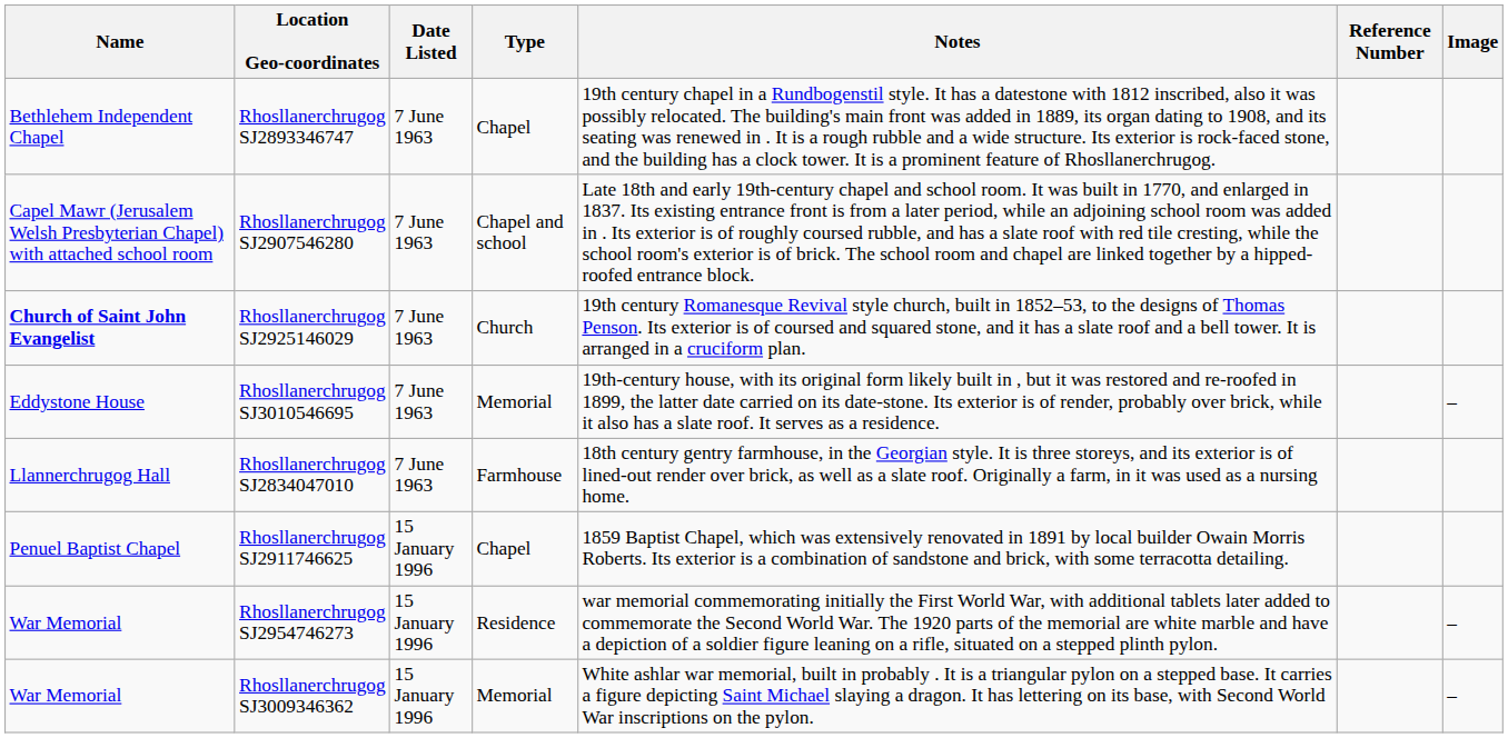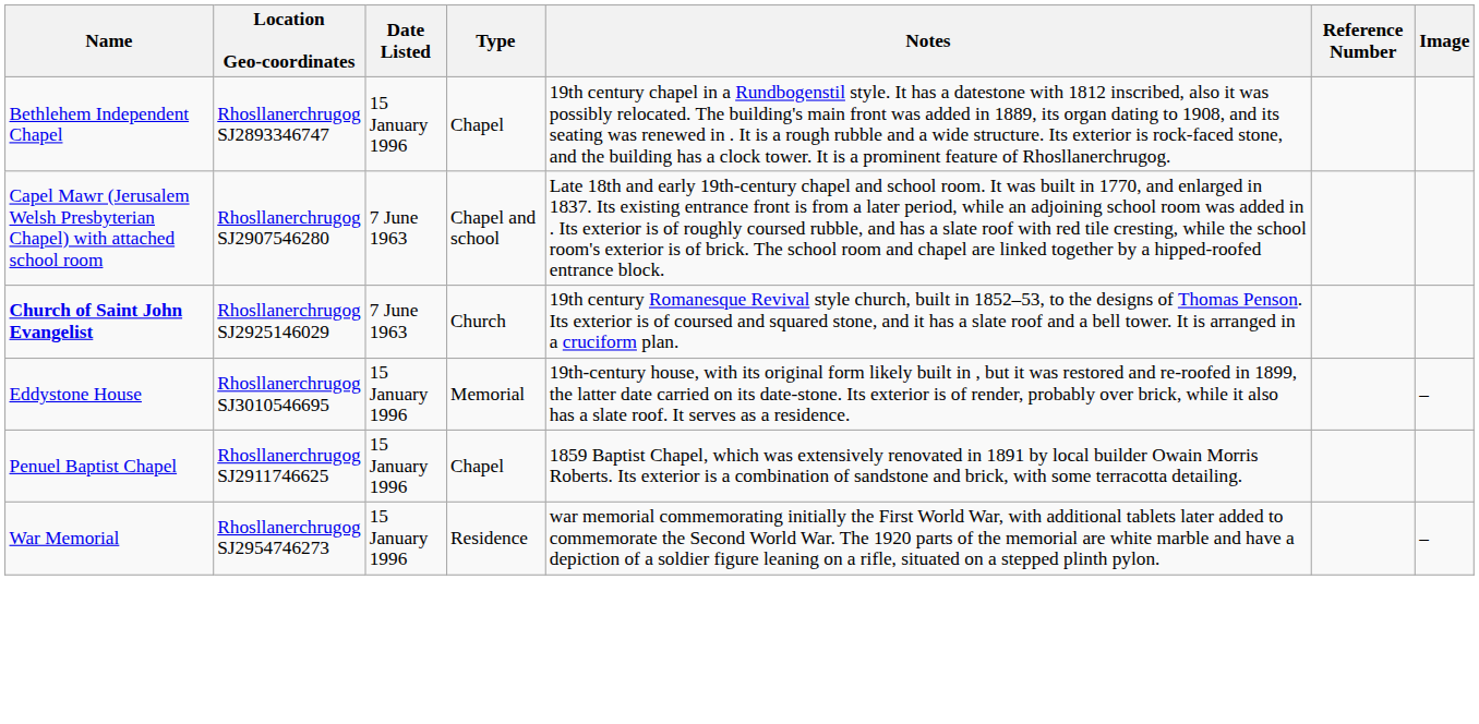 <table class="wikitable sortable">
 <tr>
 <th>Name</th>
 <th>Location<br><br>Geo-coordinates</th>
 <th>Date Listed</th>
 <th>Type</th>
 <th>Notes</th>
 <th>Reference Number</th>
 <th>Image</th>
 </tr>
 <tr>
 <td><a href='#'>Bethlehem Independent Chapel</a></td>
 <td><a href='#'>Rhosllanerchrugog</a><br>SJ2893346747<br></td>
-<td>7 June 1963</td>
+<td>15 January 1996</td>
 <td>Chapel</td>
 <td>19th century chapel in a <a href='#'>Rundbogenstil</a> style. It has a datestone with 1812 inscribed, also it was possibly relocated. The building's main front was added in 1889, its organ dating to 1908, and its seating was renewed in . It is a rough rubble and a wide structure. Its exterior is rock-faced stone, and the building has a clock tower. It is a prominent feature of Rhosllanerchrugog.</td>
 <td></td>
 <td></td>
 </tr>
 <tr>
 <td><a href='#'>Capel Mawr (Jerusalem Welsh Presbyterian Chapel) with attached school room</a></td>
 <td><a href='#'>Rhosllanerchrugog</a><br>SJ2907546280<br></td>
 <td>7 June 1963</td>
 <td>Chapel and school</td>
 <td>Late 18th and early 19th-century chapel and school room. It was built in 1770, and enlarged in 1837. Its existing entrance front is from a later period, while an adjoining school room was added in . Its exterior is of roughly coursed rubble, and has a slate roof with red tile cresting, while the school room's exterior is of brick. The school room and chapel are linked together by a hipped-roofed entrance block.</td>
 <td></td>
 <td></td>
 </tr>
 <tr>
 <td><strong><a href='#'>Church of Saint John Evangelist</a></strong></td>
 <td><a href='#'>Rhosllanerchrugog</a><br>SJ2925146029<br></td>
 <td>7 June 1963</td>
 <td>Church</td>
 <td>19th century <a href='#'>Romanesque Revival</a> style church, built in 1852–53, to the designs of <a href='#'>Thomas Penson</a>. Its exterior is of coursed and squared stone, and it has a slate roof and a bell tower. It is arranged in a <a href='#'>cruciform</a> plan.</td>
 <td></td>
 <td></td>
 </tr>
 <tr>
 <td><a href='#'>Eddystone House</a></td>
 <td><a href='#'>Rhosllanerchrugog</a><br>SJ3010546695<br></td>
-<td>7 June 1963</td>
+<td>15 January 1996</td>
 <td>Memorial</td>
 <td>19th-century house, with its original form likely built in , but it was restored and re-roofed in 1899, the latter date carried on its date-stone. Its exterior is of render, probably over brick, while it also has a slate roof. It serves as a residence.</td>
 <td></td>
 <td>–</td>
-</tr>
-<tr>
-<td><a href='#'>Llannerchrugog Hall</a></td>
-<td><a href='#'>Rhosllanerchrugog</a><br>SJ2834047010<br></td>
-<td>7 June 1963</td>
-<td>Farmhouse</td>
-<td>18th century gentry farmhouse, in the <a href='#'>Georgian</a> style. It is three storeys, and its exterior is of lined-out render over brick, as well as a slate roof. Originally a farm, in  it was used as a nursing home.</td>
-<td></td>
-<td></td>
 </tr>
 <tr>
 <td><a href='#'>Penuel Baptist Chapel</a></td>
 <td><a href='#'>Rhosllanerchrugog</a><br>SJ2911746625<br></td>
 <td>15 January 1996</td>
 <td>Chapel</td>
 <td>1859 Baptist Chapel, which was extensively renovated in 1891 by local builder Owain Morris Roberts. Its exterior is a combination of sandstone and brick, with some terracotta detailing.</td>
 <td></td>
 <td></td>
 </tr>
 <tr>
 <td><a href='#'>War Memorial</a></td>
 <td><a href='#'>Rhosllanerchrugog</a><br>SJ2954746273<br></td>
 <td>15 January 1996</td>
 <td>Residence</td>
 <td> war memorial commemorating initially the First World War, with additional tablets later added to commemorate the Second World War. The 1920 parts of the memorial are white marble and have a depiction of a soldier figure leaning on a rifle, situated on a stepped plinth pylon.</td>
 <td></td>
 <td>–</td>
 </tr>
-<tr>
-<td><a href='#'>War Memorial</a></td>
-<td><a href='#'>Rhosllanerchrugog</a><br>SJ3009346362<br></td>
-<td>15 January 1996</td>
-<td>Memorial</td>
-<td>White ashlar war memorial, built in probably . It is a triangular pylon on a stepped base. It carries a figure depicting <a href='#'>Saint Michael</a> slaying a dragon. It has lettering on its base, with Second World War inscriptions on the pylon.</td>
-<td></td>
-<td>–</td>
-</tr>
 </table>
